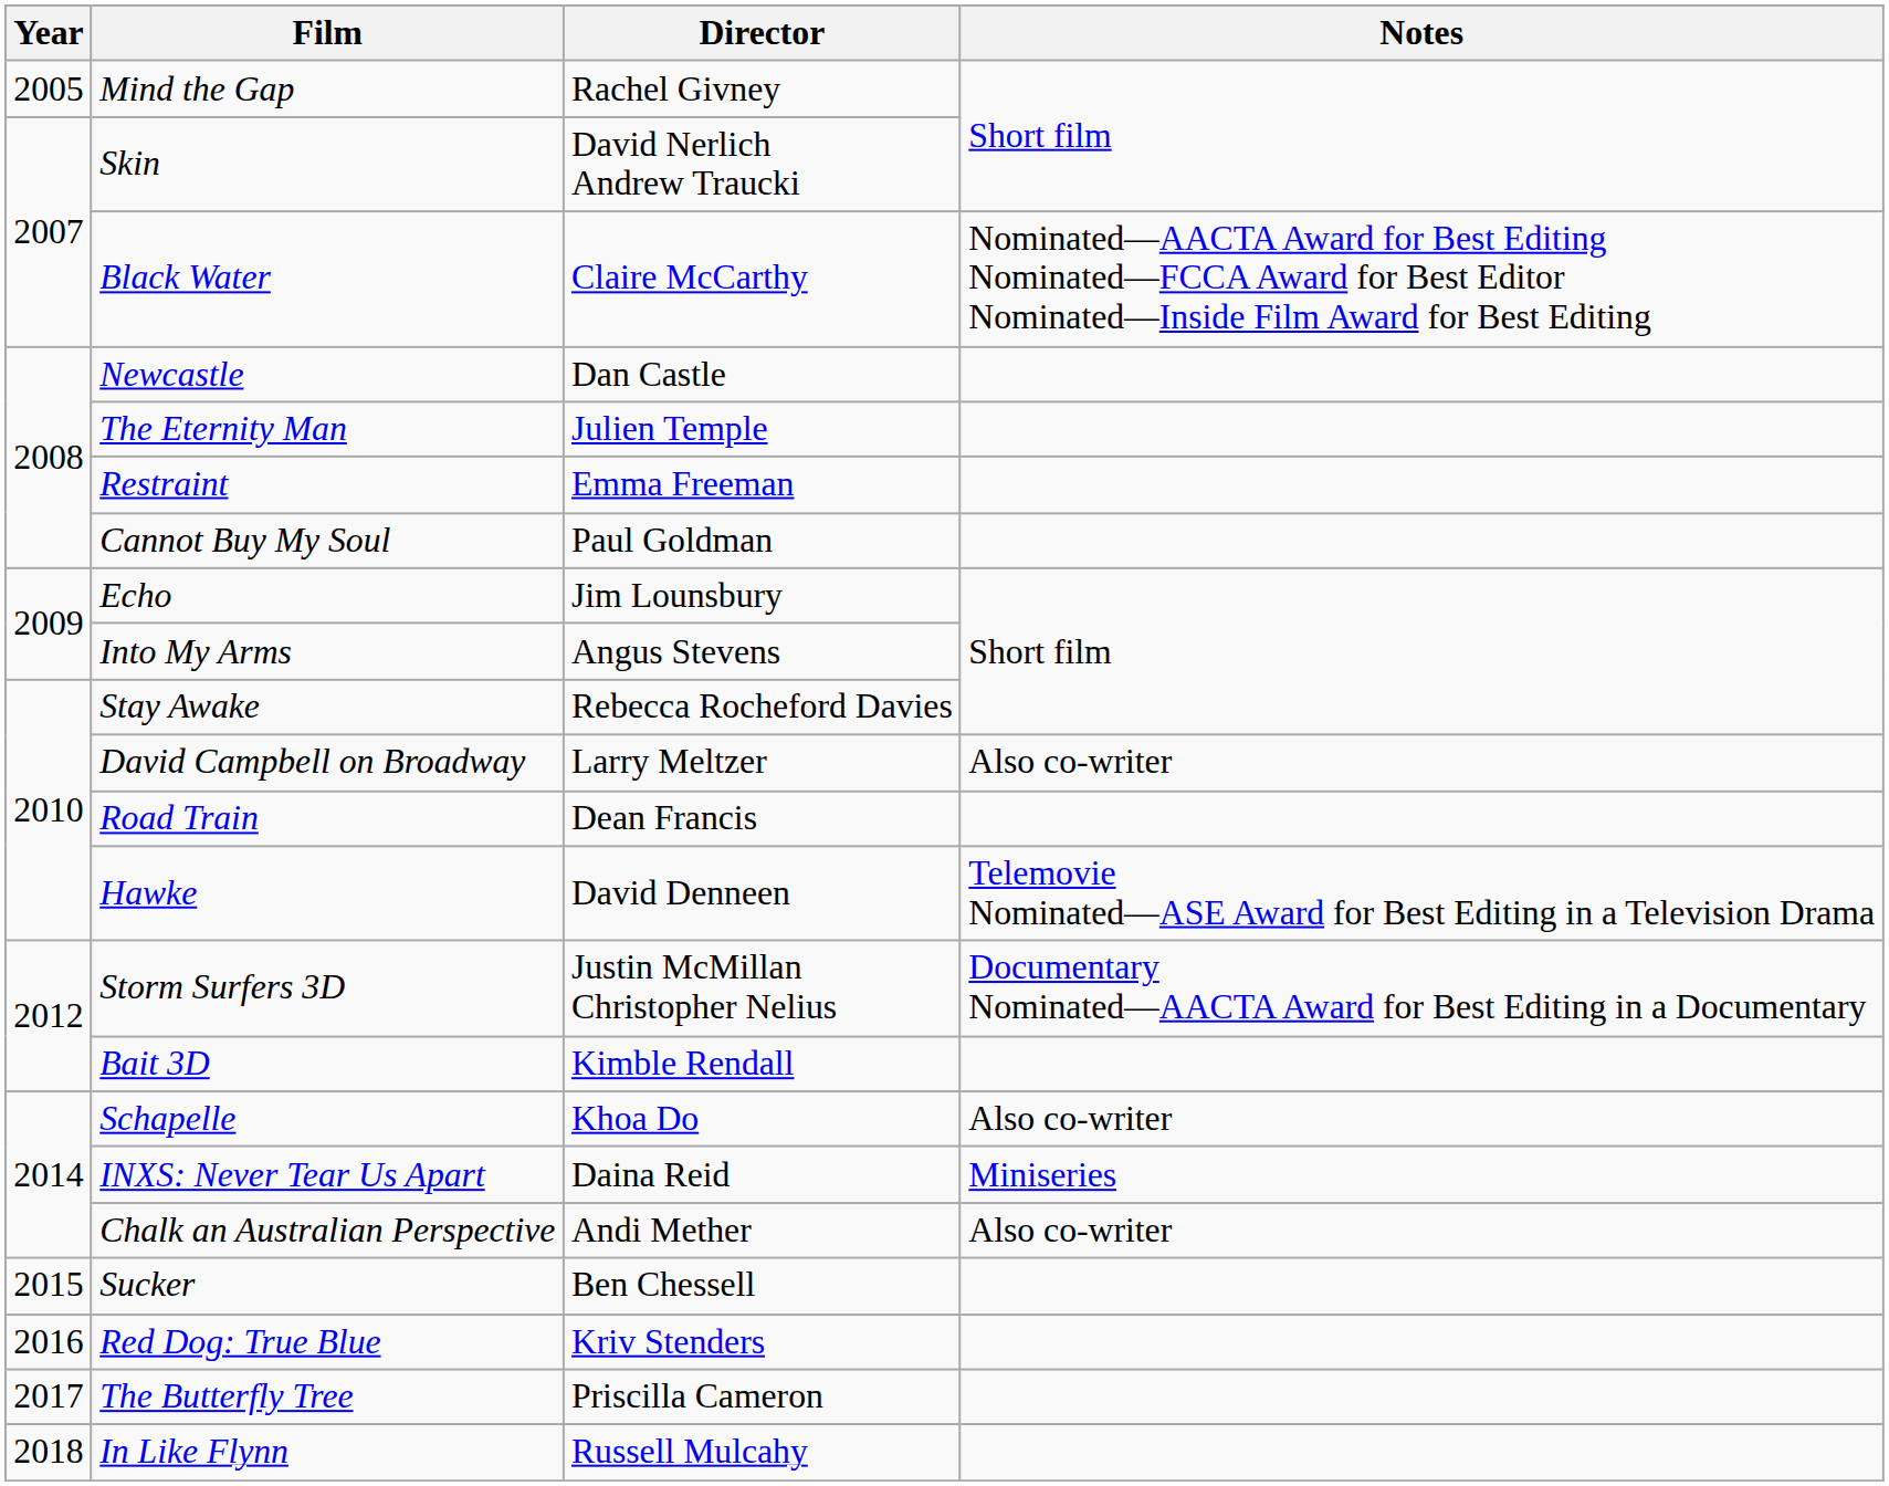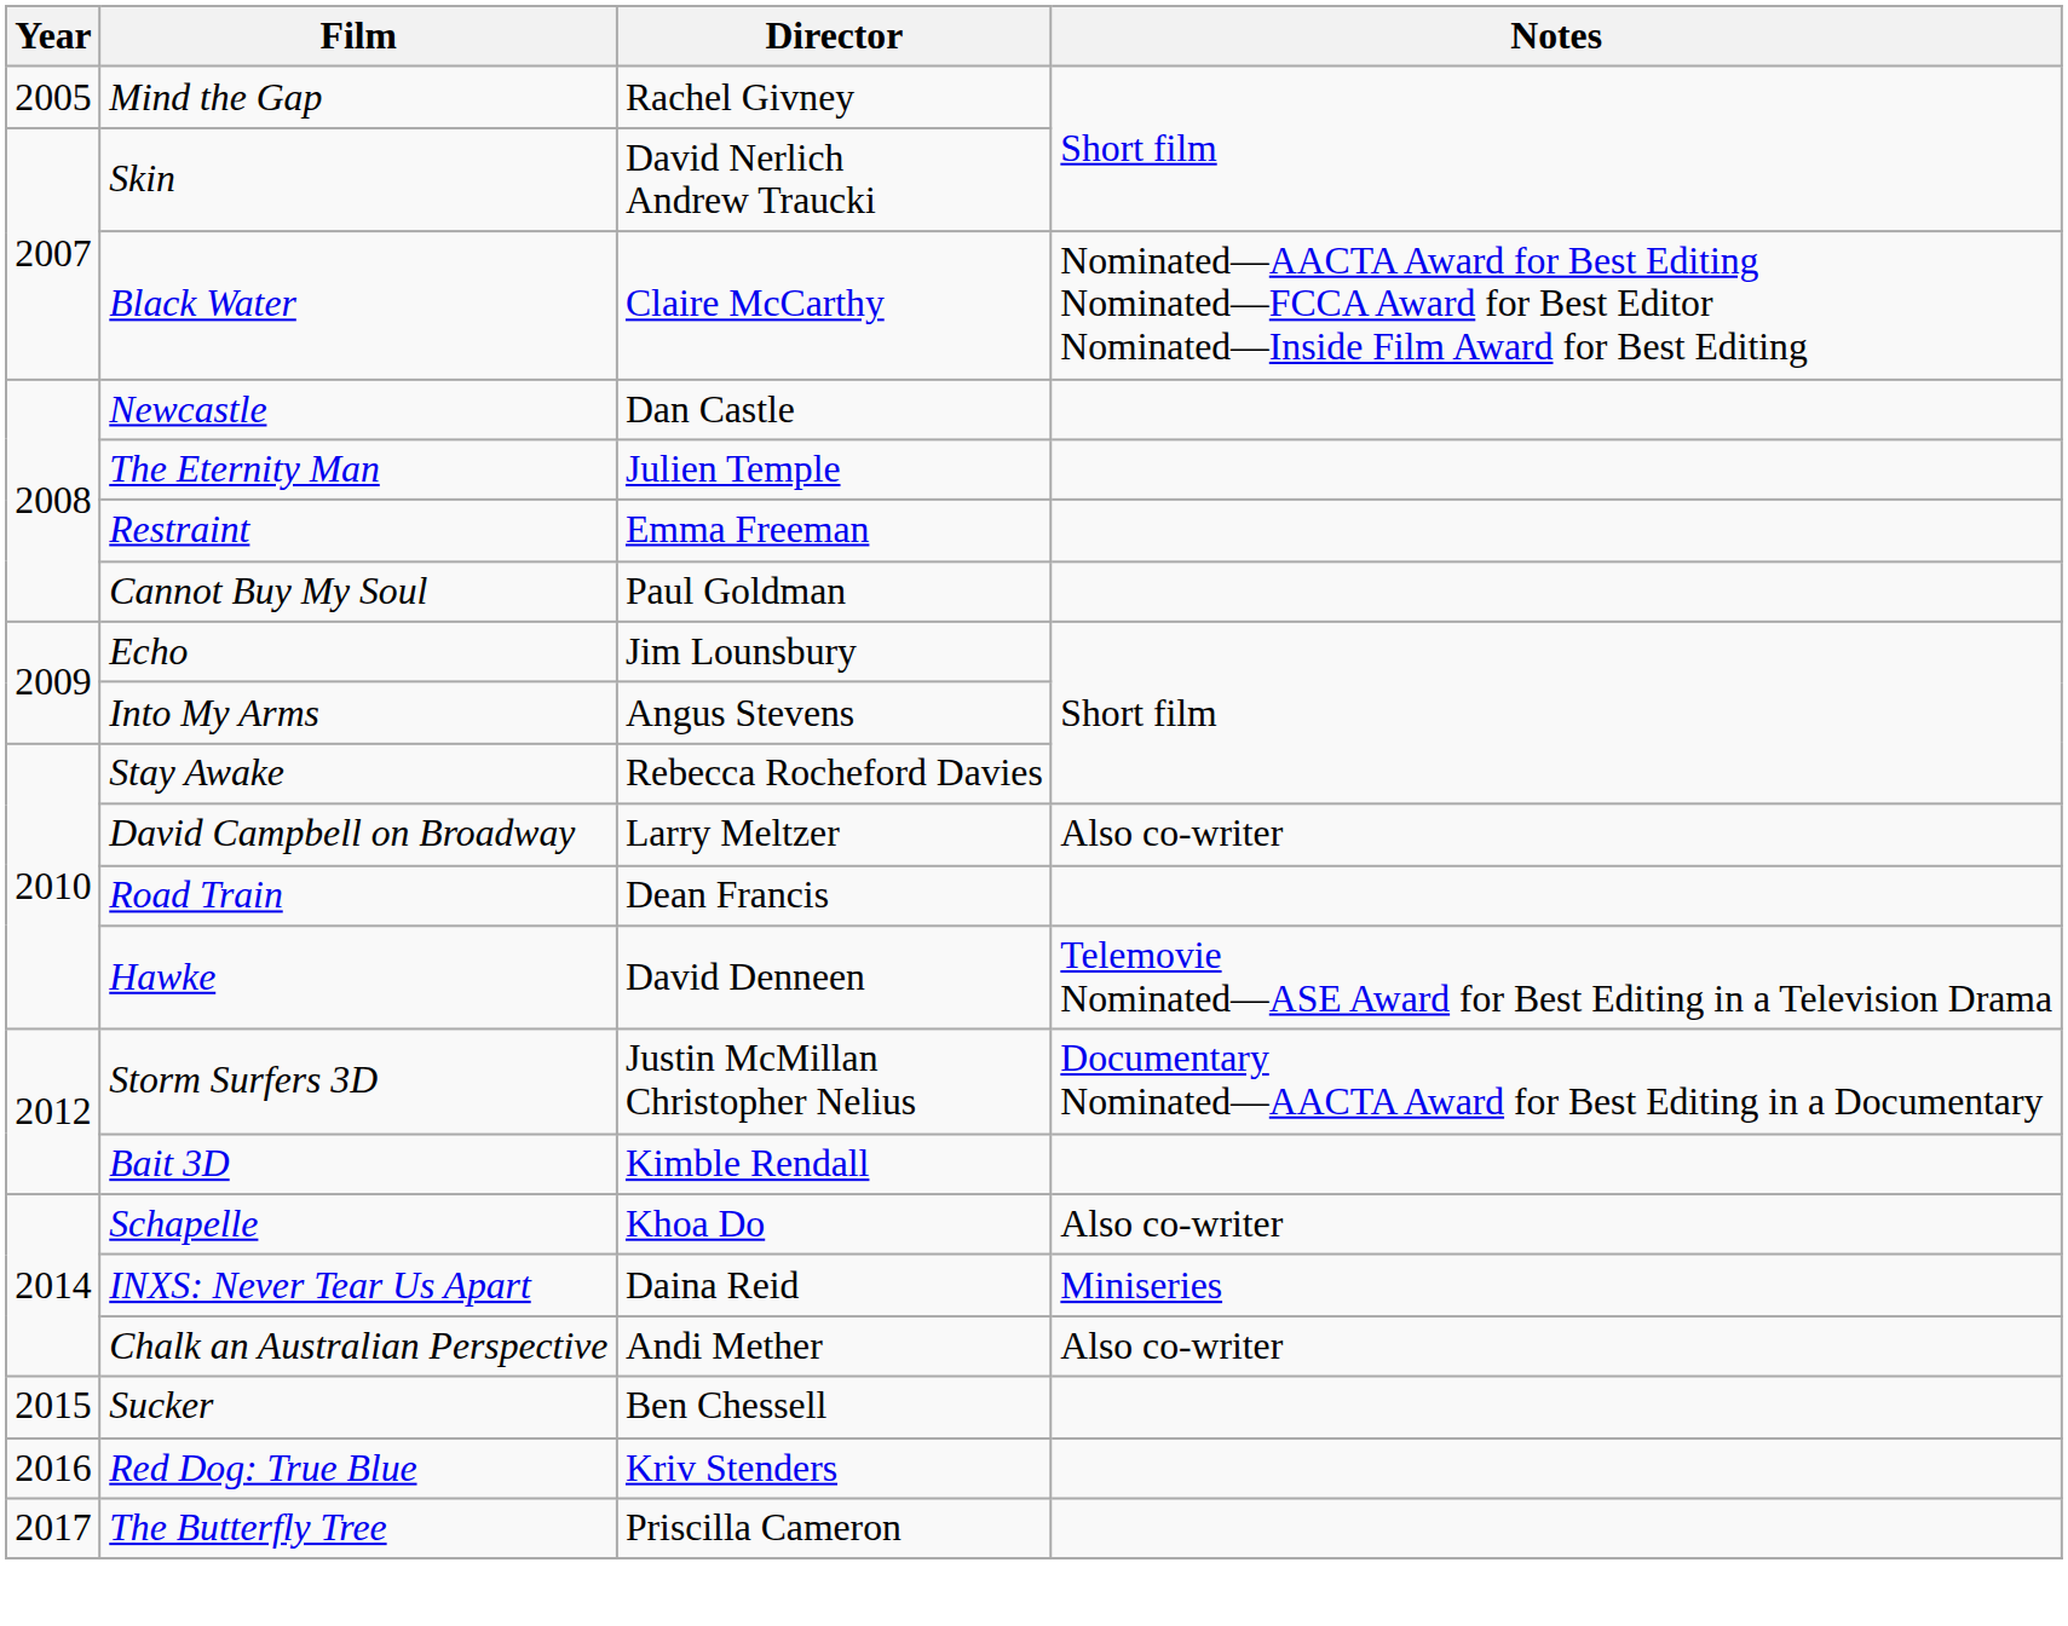 <table class="wikitable">
 <tr>
 <th>Year</th>
 <th>Film</th>
 <th>Director</th>
 <th>Notes</th>
 </tr>
 <tr>
 <td>2005</td>
 <td><em>Mind the Gap</em></td>
 <td>Rachel Givney</td>
 <td rowspan=2><a href='#'>Short film</a></td>
 </tr>
 <tr>
 <td rowspan=2>2007</td>
 <td><em>Skin</em></td>
 <td>David Nerlich<br>Andrew Traucki</td>
 </tr>
 <tr>
 <td><em><a href='#'>Black Water</a></em></td>
 <td><a href='#'>Claire McCarthy</a></td>
 <td>Nominated—<a href='#'>AACTA Award for Best Editing</a><br>Nominated—<a href='#'>FCCA Award</a> for Best Editor<br>Nominated—<a href='#'>Inside Film Award</a> for Best Editing</td>
 </tr>
 <tr>
 <td rowspan=4>2008</td>
 <td><em><a href='#'>Newcastle</a></em></td>
 <td>Dan Castle</td>
 <td></td>
 </tr>
 <tr>
 <td><em><a href='#'>The Eternity Man</a></em></td>
 <td><a href='#'>Julien Temple</a></td>
 <td></td>
 </tr>
 <tr>
 <td><em><a href='#'>Restraint</a></em></td>
 <td><a href='#'>Emma Freeman</a></td>
 <td></td>
 </tr>
 <tr>
 <td><em>Cannot Buy My Soul</em></td>
 <td>Paul Goldman</td>
 <td></td>
 </tr>
 <tr>
 <td rowspan=2>2009</td>
 <td><em>Echo</em></td>
 <td>Jim Lounsbury</td>
 <td rowspan=3>Short film</td>
 </tr>
 <tr>
 <td><em>Into My Arms</em></td>
 <td>Angus Stevens</td>
 </tr>
 <tr>
 <td rowspan=4>2010</td>
 <td><em>Stay Awake</em></td>
 <td>Rebecca Rocheford Davies</td>
 </tr>
 <tr>
 <td><em>David Campbell on Broadway</em></td>
 <td>Larry Meltzer</td>
 <td>Also co-writer</td>
 </tr>
 <tr>
 <td><em><a href='#'>Road Train</a></em></td>
 <td>Dean Francis</td>
 <td></td>
 </tr>
 <tr>
 <td><em><a href='#'>Hawke</a></em></td>
 <td>David Denneen</td>
 <td><a href='#'>Telemovie</a><br>Nominated—<a href='#'>ASE Award</a> for Best Editing in a Television Drama</td>
 </tr>
 <tr>
 <td rowspan=2>2012</td>
 <td><em>Storm Surfers 3D</em></td>
 <td>Justin McMillan<br>Christopher Nelius</td>
 <td><a href='#'>Documentary</a><br>Nominated—<a href='#'>AACTA Award</a> for Best Editing in a Documentary</td>
 </tr>
 <tr>
 <td><em><a href='#'>Bait 3D</a></em></td>
 <td><a href='#'>Kimble Rendall</a></td>
 <td></td>
 </tr>
 <tr>
 <td rowspan=3>2014</td>
 <td><em><a href='#'>Schapelle</a></em></td>
 <td><a href='#'>Khoa Do</a></td>
 <td>Also co-writer</td>
 </tr>
 <tr>
 <td><em><a href='#'>INXS: Never Tear Us Apart</a></em></td>
 <td>Daina Reid</td>
 <td><a href='#'>Miniseries</a></td>
 </tr>
 <tr>
 <td><em>Chalk an Australian Perspective</em></td>
 <td>Andi Mether</td>
 <td>Also co-writer</td>
 </tr>
 <tr>
 <td>2015</td>
 <td><em>Sucker</em></td>
 <td>Ben Chessell</td>
 <td></td>
 </tr>
 <tr>
 <td>2016</td>
 <td><em><a href='#'>Red Dog: True Blue</a></em></td>
 <td><a href='#'>Kriv Stenders</a></td>
 <td></td>
 </tr>
 <tr>
 <td>2017</td>
 <td><em><a href='#'>The Butterfly Tree</a></em></td>
 <td>Priscilla Cameron</td>
 <td></td>
 </tr>
 <tr>
-<td>2018</td>
-<td><em><a href='#'>In Like Flynn</a></em></td>
-<td><a href='#'>Russell Mulcahy</a></td>
-<td></td>
-</tr>
-<tr>
 </tr>
 </table>
